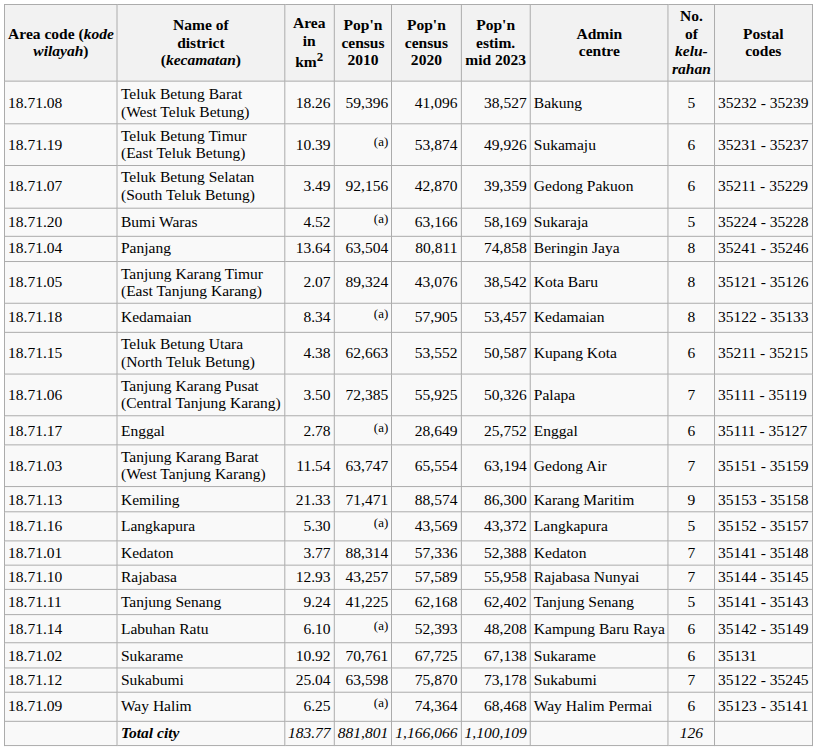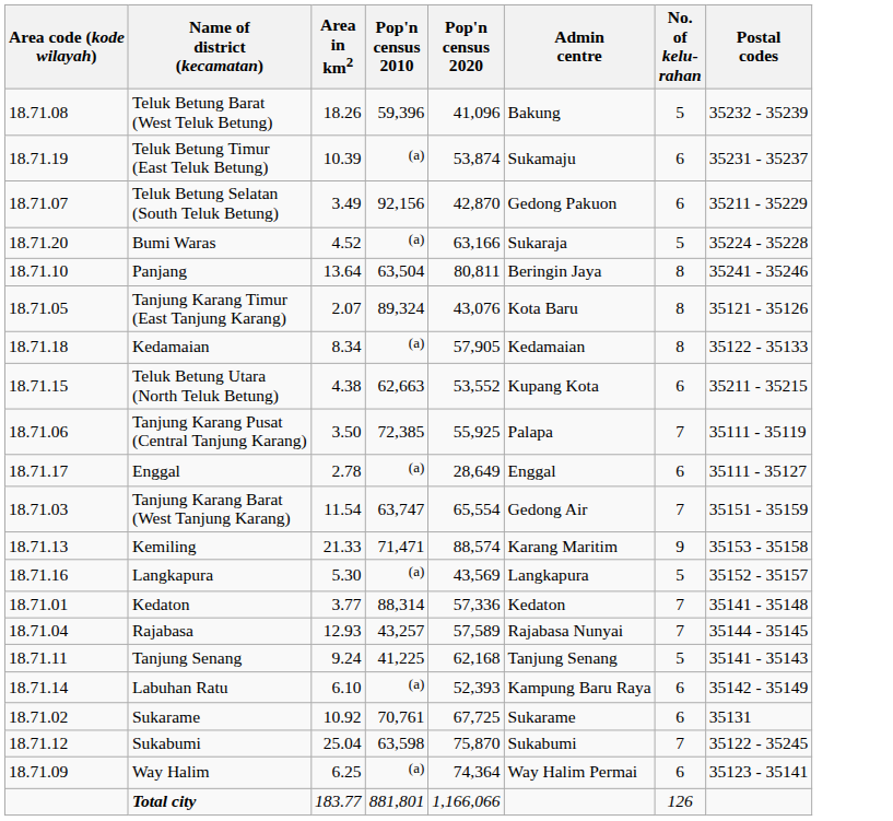 <table class="sortable wikitable">
 <tr>
 <th>Area code (<em>kode <br>wilayah</em>)</th>
 <th>Name of<br>district<br>(<em>kecamatan</em>)</th>
 <th>Area <br> in<br>km<sup>2</sup></th>
 <th>Pop'n<br>census<br>2010</th>
 <th>Pop'n<br>census<br>2020</th>
-<th>Pop'n<br>estim.<br>mid 2023</th>
 <th>Admin<br>centre</th>
 <th>No.<br>of<br><em>kelu-<br>rahan</em></th>
 <th>Postal<br>codes</th>
 </tr>
 <tr>
 <td>18.71.08</td>
 <td>Teluk Betung Barat <br>(West Teluk Betung)</td>
 <td align="right">18.26</td>
 <td align="right">59,396</td>
 <td align="right">41,096</td>
-<td align="right">38,527</td>
 <td>Bakung</td>
 <td align="center">5</td>
 <td>35232 - 35239</td>
 </tr>
 <tr>
 <td>18.71.19</td>
 <td>Teluk Betung Timur <br>(East Teluk Betung)</td>
 <td align="right">10.39</td>
 <td align="right"><sup>(a)</sup></td>
 <td align="right">53,874</td>
-<td align="right">49,926</td>
 <td>Sukamaju</td>
 <td align="center">6</td>
 <td>35231 - 35237</td>
 </tr>
 <tr>
 <td>18.71.07</td>
 <td>Teluk Betung Selatan <br>(South Teluk Betung)</td>
 <td align="right">3.49</td>
 <td align="right">92,156</td>
 <td align="right">42,870</td>
-<td align="right">39,359</td>
 <td>Gedong Pakuon</td>
 <td align="center">6</td>
 <td>35211 - 35229</td>
 </tr>
 <tr>
 <td>18.71.20</td>
 <td>Bumi Waras</td>
 <td align="right">4.52</td>
 <td align="right"><sup>(a)</sup></td>
 <td align="right">63,166</td>
-<td align="right">58,169</td>
 <td>Sukaraja</td>
 <td align="center">5</td>
 <td>35224 - 35228</td>
 </tr>
 <tr>
-<td>18.71.04</td>
+<td>18.71.10</td>
 <td>Panjang</td>
 <td align="right">13.64</td>
 <td align="right">63,504</td>
 <td align="right">80,811</td>
-<td align="right">74,858</td>
 <td>Beringin Jaya</td>
 <td align="center">8</td>
 <td>35241 - 35246</td>
 </tr>
 <tr>
 <td>18.71.05</td>
 <td>Tanjung Karang Timur <br>(East Tanjung Karang)</td>
 <td align="right">2.07</td>
 <td align="right">89,324</td>
 <td align="right">43,076</td>
-<td align="right">38,542</td>
 <td>Kota Baru</td>
 <td align="center">8</td>
 <td>35121 - 35126</td>
 </tr>
 <tr>
 <td>18.71.18</td>
 <td>Kedamaian</td>
 <td align="right">8.34</td>
 <td align="right"><sup>(a)</sup></td>
 <td align="right">57,905</td>
-<td align="right">53,457</td>
 <td>Kedamaian</td>
 <td align="center">8</td>
 <td>35122 - 35133</td>
 </tr>
 <tr>
 <td>18.71.15</td>
 <td>Teluk Betung Utara <br>(North Teluk Betung)</td>
 <td align="right">4.38</td>
 <td align="right">62,663</td>
 <td align="right">53,552</td>
-<td align="right">50,587</td>
 <td>Kupang Kota</td>
 <td align="center">6</td>
 <td>35211 - 35215</td>
 </tr>
 <tr>
 <td>18.71.06</td>
 <td>Tanjung Karang Pusat <br>(Central Tanjung Karang)</td>
 <td align="right">3.50</td>
 <td align="right">72,385</td>
 <td align="right">55,925</td>
-<td align="right">50,326</td>
 <td>Palapa</td>
 <td align="center">7</td>
 <td>35111 - 35119</td>
 </tr>
 <tr>
 <td>18.71.17</td>
 <td>Enggal</td>
 <td align="right">2.78</td>
 <td align="right"><sup>(a)</sup></td>
 <td align="right">28,649</td>
-<td align="right">25,752</td>
 <td>Enggal</td>
 <td align="center">6</td>
 <td>35111 - 35127</td>
 </tr>
 <tr>
 <td>18.71.03</td>
 <td>Tanjung Karang Barat <br>(West Tanjung Karang)</td>
 <td align="right">11.54</td>
 <td align="right">63,747</td>
 <td align="right">65,554</td>
-<td align="right">63,194</td>
 <td>Gedong Air</td>
 <td align="center">7</td>
 <td>35151 - 35159</td>
 </tr>
 <tr>
 <td>18.71.13</td>
 <td>Kemiling</td>
 <td align="right">21.33</td>
 <td align="right">71,471</td>
 <td align="right">88,574</td>
-<td align="right">86,300</td>
 <td>Karang Maritim</td>
 <td align="center">9</td>
 <td>35153 - 35158</td>
 </tr>
 <tr>
 <td>18.71.16</td>
 <td>Langkapura</td>
 <td align="right">5.30</td>
 <td align="right"><sup>(a)</sup></td>
 <td align="right">43,569</td>
-<td align="right">43,372</td>
 <td>Langkapura</td>
 <td align="center">5</td>
 <td>35152 - 35157</td>
 </tr>
 <tr>
 <td>18.71.01</td>
 <td>Kedaton</td>
 <td align="right">3.77</td>
 <td align="right">88,314</td>
 <td align="right">57,336</td>
-<td align="right">52,388</td>
 <td>Kedaton</td>
 <td align="center">7</td>
 <td>35141 - 35148</td>
 </tr>
 <tr>
-<td>18.71.10</td>
+<td>18.71.04</td>
 <td>Rajabasa</td>
 <td align="right">12.93</td>
 <td align="right">43,257</td>
 <td align="right">57,589</td>
-<td align="right">55,958</td>
 <td>Rajabasa Nunyai</td>
 <td align="center">7</td>
 <td>35144 - 35145</td>
 </tr>
 <tr>
 <td>18.71.11</td>
 <td>Tanjung Senang</td>
 <td align="right">9.24</td>
 <td align="right">41,225</td>
 <td align="right">62,168</td>
-<td align="right">62,402</td>
 <td>Tanjung Senang</td>
 <td align="center">5</td>
 <td>35141 - 35143</td>
 </tr>
 <tr>
 <td>18.71.14</td>
 <td>Labuhan Ratu</td>
 <td align="right">6.10</td>
 <td align="right"><sup>(a)</sup></td>
 <td align="right">52,393</td>
-<td align="right">48,208</td>
 <td>Kampung Baru Raya</td>
 <td align="center">6</td>
 <td>35142 - 35149</td>
 </tr>
 <tr>
 <td>18.71.02</td>
 <td>Sukarame</td>
 <td align="right">10.92</td>
 <td align="right">70,761</td>
 <td align="right">67,725</td>
-<td align="right">67,138</td>
 <td>Sukarame</td>
 <td align="center">6</td>
 <td>35131</td>
 </tr>
 <tr>
 <td>18.71.12</td>
 <td>Sukabumi</td>
 <td align="right">25.04</td>
 <td align="right">63,598</td>
 <td align="right">75,870</td>
-<td align="right">73,178</td>
 <td>Sukabumi</td>
 <td align="center">7</td>
 <td>35122 - 35245</td>
 </tr>
 <tr>
 <td>18.71.09</td>
 <td>Way Halim</td>
 <td align="right">6.25</td>
 <td align="right"><sup>(a)</sup></td>
 <td align="right">74,364</td>
-<td align="right">68,468</td>
 <td>Way Halim Permai</td>
 <td align="center">6</td>
 <td>35123 - 35141</td>
 </tr>
 <tr>
 <td></td>
 <td><strong><em>Total city</em></strong></td>
 <td align="right"><em>183.77</em></td>
 <td align="right"><em>881,801</em></td>
 <td align="right"><em>1,166,066</em></td>
-<td align="right"><em>1,100,109</em></td>
 <td></td>
 <td align="center"><em>126</em></td>
 <td></td>
 </tr>
 </table>
